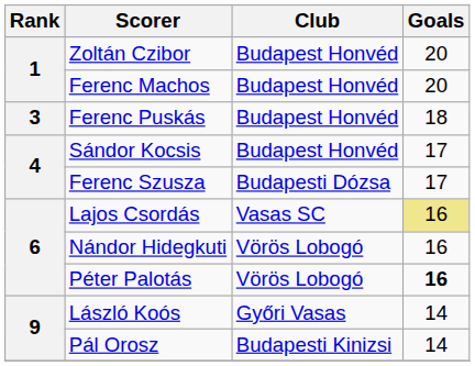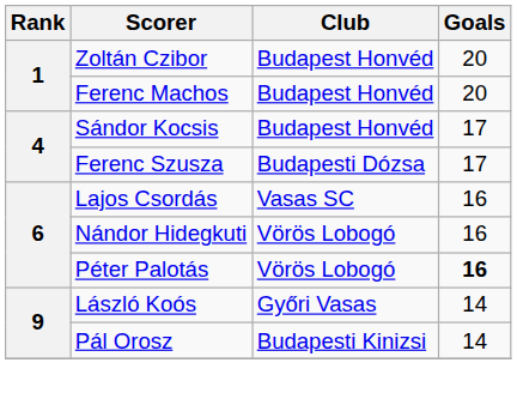 <table class="wikitable" style="text-align:center">
 <tr>
 <th>Rank</th>
 <th>Scorer</th>
 <th>Club</th>
 <th>Goals</th>
 </tr>
 <tr>
 <th rowspan="2">1</th>
 <td align=left> <a href='#'>Zoltán Czibor</a></td>
 <td align=left><a href='#'>Budapest Honvéd</a></td>
 <td>20</td>
 </tr>
 <tr>
 <td align=left> <a href='#'>Ferenc Machos</a></td>
 <td align=left><a href='#'>Budapest Honvéd</a></td>
 <td>20</td>
 </tr>
 <tr>
-<th rowspan="1">3</th>
-<td align=left> <a href='#'>Ferenc Puskás</a></td>
-<td align=left><a href='#'>Budapest Honvéd</a></td>
-<td>18</td>
-</tr>
-<tr>
 <th rowspan="2">4</th>
 <td align=left> <a href='#'>Sándor Kocsis</a></td>
 <td align=left><a href='#'>Budapest Honvéd</a></td>
 <td>17</td>
 </tr>
 <tr>
 <td align=left> <a href='#'>Ferenc Szusza</a></td>
 <td align=left><a href='#'>Budapesti Dózsa</a></td>
 <td>17</td>
 </tr>
 <tr>
 <th rowspan="3">6</th>
 <td align=left> <a href='#'>Lajos Csordás</a></td>
 <td align=left><a href='#'>Vasas SC</a></td>
-<td style="background: khaki;">16</td>
+<td>16</td>
 </tr>
 <tr>
 <td align=left> <a href='#'>Nándor Hidegkuti</a></td>
 <td align=left><a href='#'>Vörös Lobogó</a></td>
 <td>16</td>
 </tr>
 <tr>
 <td align=left> <a href='#'>Péter Palotás</a></td>
 <td align=left><a href='#'>Vörös Lobogó</a></td>
 <td><strong>16</strong></td>
 </tr>
 <tr>
 <th rowspan="2">9</th>
 <td align=left> <a href='#'>László Koós</a></td>
 <td align=left><a href='#'>Győri Vasas</a></td>
 <td>14</td>
 </tr>
 <tr>
 <td align=left> <a href='#'>Pál Orosz</a></td>
 <td align=left><a href='#'>Budapesti Kinizsi</a></td>
 <td>14</td>
 </tr>
 <tr>
 </tr>
 </table>
